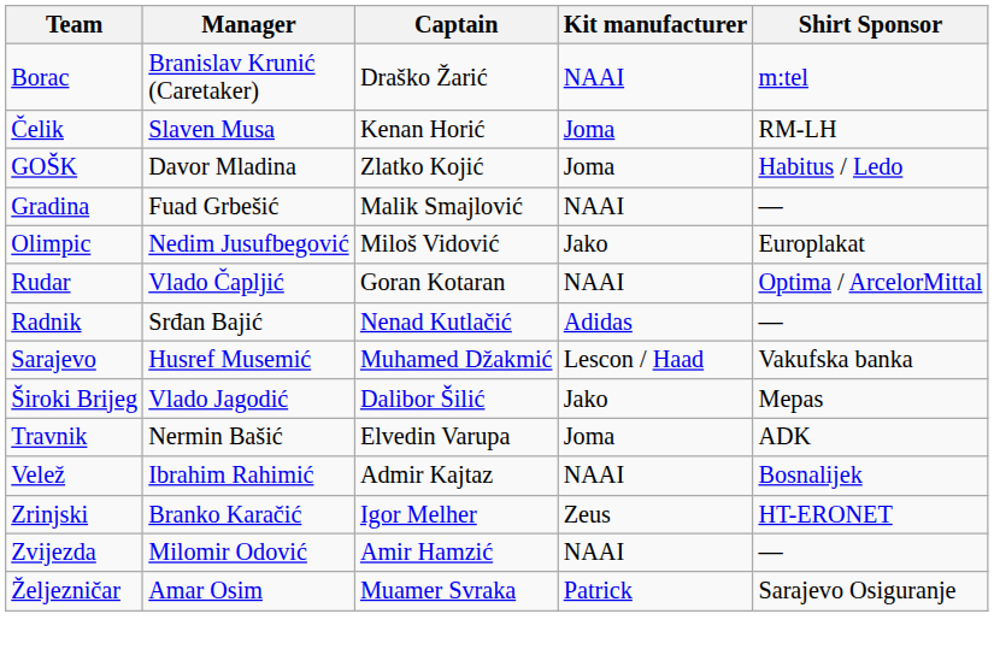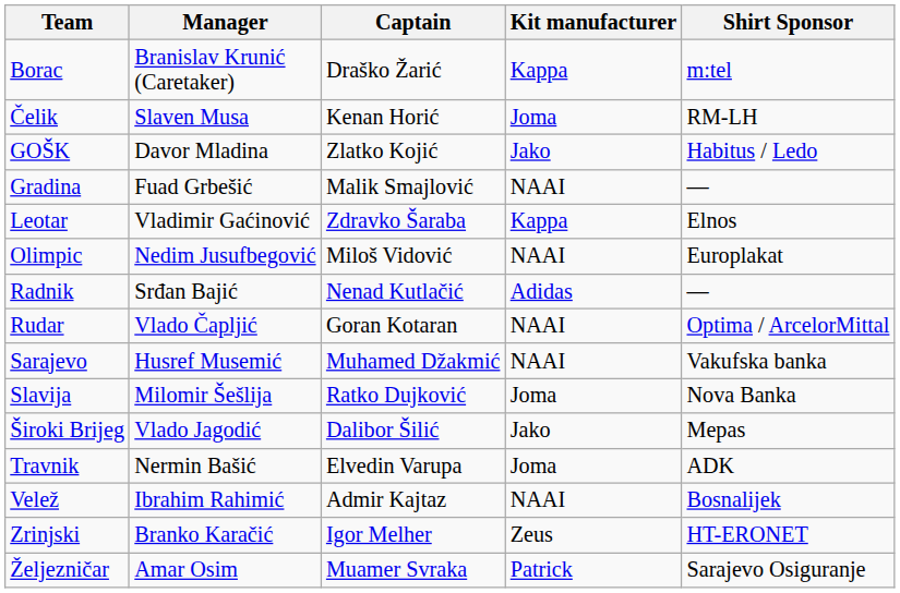 <table class="wikitable sortable">
 <tr>
 <th>Team</th>
 <th>Manager</th>
 <th>Captain</th>
 <th>Kit manufacturer</th>
 <th>Shirt Sponsor</th>
 </tr>
 <tr>
 <td><a href='#'>Borac</a></td>
 <td> <a href='#'>Branislav Krunić</a><br>(Caretaker)</td>
 <td> Draško Žarić</td>
-<td><a href='#'>NAAI</a></td>
+<td><a href='#'>Kappa</a></td>
 <td><a href='#'>m:tel</a></td>
 </tr>
 <tr>
 <td><a href='#'>Čelik</a></td>
 <td> <a href='#'>Slaven Musa</a></td>
 <td> Kenan Horić</td>
 <td><a href='#'>Joma</a></td>
 <td>RM-LH</td>
 </tr>
 <tr>
 <td><a href='#'>GOŠK</a></td>
 <td> Davor Mladina</td>
 <td> Zlatko Kojić</td>
-<td>Joma</td>
+<td><a href='#'>Jako</a></td>
 <td><a href='#'>Habitus</a> / <a href='#'>Ledo</a></td>
 </tr>
 <tr>
 <td><a href='#'>Gradina</a></td>
 <td> Fuad Grbešić</td>
 <td> Malik Smajlović</td>
 <td>NAAI</td>
 <td>—</td>
 </tr>
 <tr>
+<td><a href='#'>Leotar</a></td>
+<td> Vladimir Gaćinović</td>
+<td> <a href='#'>Zdravko Šaraba</a></td>
+<td><a href='#'>Kappa</a></td>
+<td>Elnos</td>
+</tr>
+<tr>
 <td><a href='#'>Olimpic</a></td>
 <td> <a href='#'>Nedim Jusufbegović</a></td>
 <td> Miloš Vidović</td>
-<td>Jako</td>
+<td>NAAI</td>
 <td>Europlakat</td>
+</tr>
+<tr>
+<td><a href='#'>Radnik</a></td>
+<td> Srđan Bajić</td>
+<td> <a href='#'>Nenad Kutlačić</a></td>
+<td><a href='#'>Adidas</a></td>
+<td>—</td>
 </tr>
 <tr>
 <td><a href='#'>Rudar</a></td>
 <td> <a href='#'>Vlado Čapljić</a></td>
 <td> Goran Kotaran</td>
 <td>NAAI</td>
 <td><a href='#'>Optima</a> / <a href='#'>ArcelorMittal</a></td>
 </tr>
 <tr>
-<td><a href='#'>Radnik</a></td>
-<td> Srđan Bajić</td>
-<td> <a href='#'>Nenad Kutlačić</a></td>
-<td><a href='#'>Adidas</a></td>
-<td>—</td>
-</tr>
-<tr>
 <td><a href='#'>Sarajevo</a></td>
 <td> <a href='#'>Husref Musemić</a></td>
 <td> <a href='#'>Muhamed Džakmić</a></td>
-<td>Lescon / <a href='#'>Haad</a></td>
+<td>NAAI</td>
 <td>Vakufska banka</td>
+</tr>
+<tr>
+<td><a href='#'>Slavija</a></td>
+<td> <a href='#'>Milomir Šešlija</a></td>
+<td> <a href='#'>Ratko Dujković</a></td>
+<td>Joma</td>
+<td>Nova Banka</td>
 </tr>
 <tr>
 <td><a href='#'>Široki Brijeg</a></td>
 <td> <a href='#'>Vlado Jagodić</a></td>
 <td> <a href='#'>Dalibor Šilić</a></td>
 <td>Jako</td>
 <td>Mepas</td>
 </tr>
 <tr>
 <td><a href='#'>Travnik</a></td>
 <td> Nermin Bašić</td>
 <td> Elvedin Varupa</td>
 <td>Joma</td>
 <td>ADK</td>
 </tr>
 <tr>
 <td><a href='#'>Velež</a></td>
 <td> <a href='#'>Ibrahim Rahimić</a></td>
 <td> Admir Kajtaz</td>
 <td>NAAI</td>
 <td><a href='#'>Bosnalijek</a></td>
 </tr>
 <tr>
 <td><a href='#'>Zrinjski</a></td>
 <td> <a href='#'>Branko Karačić</a></td>
 <td> <a href='#'>Igor Melher</a></td>
 <td>Zeus</td>
 <td><a href='#'>HT-ERONET</a></td>
 </tr>
 <tr>
-<td><a href='#'>Zvijezda</a></td>
-<td> <a href='#'>Milomir Odović</a></td>
-<td> <a href='#'>Amir Hamzić</a></td>
-<td>NAAI</td>
-<td>—</td>
-</tr>
-<tr>
 <td><a href='#'>Željezničar</a></td>
 <td> <a href='#'>Amar Osim</a></td>
 <td> <a href='#'>Muamer Svraka</a></td>
 <td><a href='#'>Patrick</a></td>
 <td>Sarajevo Osiguranje</td>
 </tr>
 </table>
